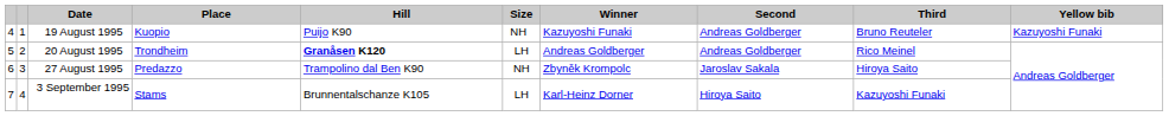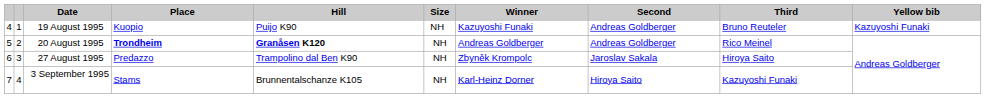 <table class="wikitable plainrowheaders" style="background:#fff; font-size:86%; line-height:16px; border:grey solid 1px; border-collapse:collapse;">
 <tr style="background:#ccc; text-align:center;">
 <th scope="col" style="background:#ccc; width=20 px;"></th>
 <th scope="col" style="background:#ccc; width=30 px;"></th>
 <th scope="col" style="background:#ccc; width:120px;">Date</th>
 <th scope="col" style="background:#ccc; width:200px;">Place</th>
 <th scope="col" style="background:#ccc; width:240px;">Hill</th>
 <th scope="col" style="background:#ccc; width:40px;">Size</th>
 <th scope="col" style="background:#ccc; width:185px;">Winner</th>
 <th scope="col" style="background:#ccc; width:185px;">Second</th>
 <th scope="col" style="background:#ccc; width:185px;">Third</th>
 <th scope="col" style="background:#ccc; width:180px;">Yellow bib</th>
 </tr>
 <tr>
 <td align=center>4</td>
 <td align=center>1</td>
 <td align=right>19 August 1995  </td>
 <td> <a href='#'>Kuopio</a></td>
 <td><a href='#'>Puijo</a> K90</td>
 <td align=center>NH  </td>
 <td> <a href='#'>Kazuyoshi Funaki</a></td>
 <td> <a href='#'>Andreas Goldberger</a></td>
 <td> <a href='#'>Bruno Reuteler</a></td>
 <td> <a href='#'>Kazuyoshi Funaki</a></td>
 </tr>
 <tr>
 <td align=center>5</td>
 <td align=center>2</td>
 <td align=right>20 August 1995  </td>
-<td> <a href='#'>Trondheim</a></td>
+<td><strong> <a href='#'>Trondheim</a></strong></td>
 <td><strong><a href='#'>Granåsen</a> K120</strong></td>
-<td align=center>LH</td>
+<td align=center>NH</td>
 <td> <a href='#'>Andreas Goldberger</a></td>
 <td> <a href='#'>Andreas Goldberger</a></td>
 <td> <a href='#'>Rico Meinel</a></td>
 <td rowspan="3"> <a href='#'>Andreas Goldberger</a></td>
 </tr>
 <tr>
 <td align=center>6</td>
 <td align=center>3</td>
 <td align=right>27 August 1995  </td>
 <td> <a href='#'>Predazzo</a></td>
 <td><a href='#'>Trampolino dal Ben</a> K90</td>
 <td align=center>NH</td>
 <td> <a href='#'>Zbyněk Krompolc</a></td>
 <td> <a href='#'>Jaroslav Sakala</a></td>
 <td> <a href='#'>Hiroya Saito</a></td>
 </tr>
 <tr>
 <td align=center>7</td>
 <td align=center>4</td>
 <td align=right>3 September 1995  </td>
 <td> <a href='#'>Stams</a></td>
 <td>Brunnentalschanze K105</td>
-<td align=center>LH</td>
+<td align=center>NH</td>
 <td> <a href='#'>Karl-Heinz Dorner</a></td>
 <td> <a href='#'>Hiroya Saito</a></td>
 <td> <a href='#'>Kazuyoshi Funaki</a></td>
 </tr>
 </table>
